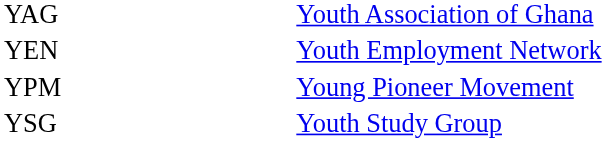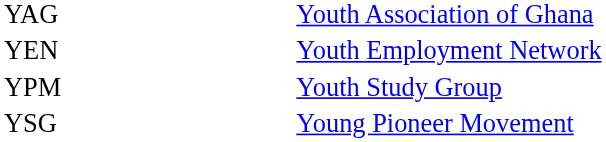 <table width="100%">
 <tr>
 <td width="20%">YAG</td>
 <td width="40%"><a href='#'>Youth Association of Ghana</a></td>
 <td width="40%"></td>
 </tr>
 <tr>
 <td>YEN</td>
 <td><a href='#'>Youth Employment Network</a></td>
 <td></td>
 </tr>
 <tr>
 <td>YPM</td>
-<td><a href='#'>Young Pioneer Movement</a></td>
+<td><a href='#'>Youth Study Group</a></td>
 <td></td>
 </tr>
 <tr>
 <td>YSG</td>
-<td><a href='#'>Youth Study Group</a></td>
+<td><a href='#'>Young Pioneer Movement</a></td>
 <td></td>
 </tr>
 </table>
